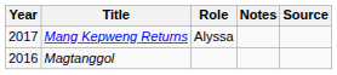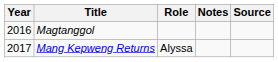 <table class="wikitable sortable">
 <tr>
 <th>Year</th>
 <th>Title</th>
 <th>Role</th>
 <th class="unsortable">Notes</th>
 <th class="unsortable">Source</th>
 </tr>
 <tr>
+<td>2016</td>
+<td><em>Magtanggol</em></td>
+<td></td>
+<td></td>
+<td></td>
+</tr>
+<tr>
 <td>2017</td>
 <td><em><a href='#'>Mang Kepweng Returns</a></em></td>
 <td>Alyssa</td>
 <td></td>
 <td></td>
 </tr>
-<tr>
-<td>2016</td>
-<td><em>Magtanggol</em></td>
-<td></td>
-<td></td>
-<td></td>
-</tr>
 </table>
